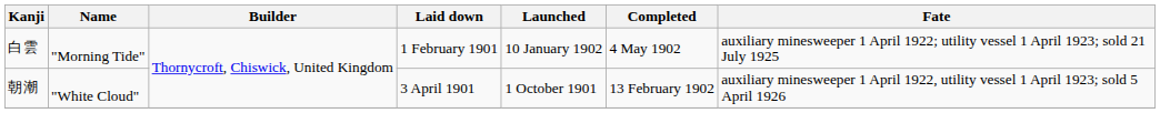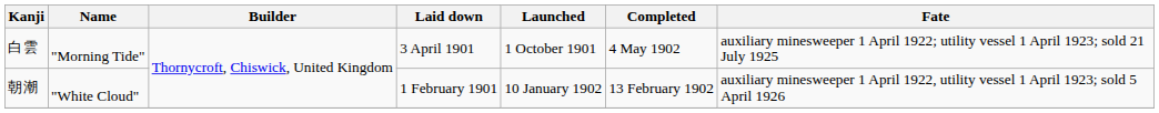 <table class="wikitable">
 <tr>
 <th>Kanji</th>
 <th>Name</th>
 <th>Builder</th>
 <th>Laid down</th>
 <th>Launched</th>
 <th>Completed</th>
 <th width="38%">Fate</th>
 </tr>
 <tr>
 <td>白雲</td>
 <td><br>"Morning Tide"</td>
 <td rowspan=2><a href='#'>Thornycroft</a>, <a href='#'>Chiswick</a>, United Kingdom</td>
-<td>1 February 1901</td>
-<td>10 January 1902</td>
+<td>3 April 1901</td>
+<td>1 October 1901</td>
 <td>4 May 1902</td>
 <td>auxiliary minesweeper 1 April 1922; utility vessel 1 April 1923; sold 21 July 1925</td>
 </tr>
 <tr>
 <td>朝潮</td>
 <td><br>"White Cloud"</td>
-<td>3 April 1901</td>
-<td>1 October 1901</td>
+<td>1 February 1901</td>
+<td>10 January 1902</td>
 <td>13 February 1902</td>
 <td>auxiliary minesweeper 1 April 1922, utility vessel 1 April 1923; sold 5 April 1926</td>
 </tr>
 <tr>
 </tr>
 </table>
